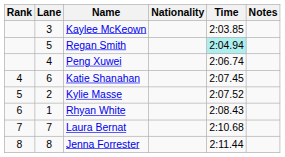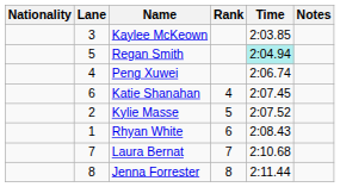 <table class="wikitable sortable" style="text-align:center">
 <tr>
-<th>Rank</th>
+<th>Nationality</th>
 <th>Lane</th>
 <th>Name</th>
-<th>Nationality</th>
+<th>Rank</th>
 <th>Time</th>
 <th>Notes</th>
 </tr>
 <tr>
-<td></td>
+<td align=left></td>
 <td>3</td>
 <td align=left><a href='#'>Kaylee McKeown</a></td>
-<td align=left></td>
+<td></td>
 <td>2:03.85</td>
 <td></td>
 </tr>
 <tr>
-<td></td>
+<td align=left></td>
 <td>5</td>
 <td align=left><a href='#'>Regan Smith</a></td>
-<td align=left></td>
+<td></td>
 <td style="background: paleturquoise;">2:04.94</td>
 <td></td>
 </tr>
 <tr>
-<td></td>
+<td align=left></td>
 <td>4</td>
 <td align=left><a href='#'>Peng Xuwei</a></td>
-<td align=left></td>
+<td></td>
 <td>2:06.74</td>
 <td></td>
 </tr>
 <tr>
-<td>4</td>
+<td align=left></td>
 <td>6</td>
 <td align=left><a href='#'>Katie Shanahan</a></td>
-<td align=left></td>
+<td>4</td>
 <td>2:07.45</td>
 <td></td>
 </tr>
 <tr>
-<td>5</td>
+<td align=left></td>
 <td>2</td>
 <td align=left><a href='#'>Kylie Masse</a></td>
-<td align=left></td>
+<td>5</td>
 <td>2:07.52</td>
 <td></td>
 </tr>
 <tr>
-<td>6</td>
+<td align=left></td>
 <td>1</td>
 <td align=left><a href='#'>Rhyan White</a></td>
-<td align=left></td>
+<td>6</td>
 <td>2:08.43</td>
 <td></td>
 </tr>
 <tr>
-<td>7</td>
+<td align=left></td>
 <td>7</td>
 <td align=left><a href='#'>Laura Bernat</a></td>
-<td align=left></td>
+<td>7</td>
 <td>2:10.68</td>
 <td></td>
 </tr>
 <tr>
-<td>8</td>
+<td align=left></td>
 <td>8</td>
 <td align=left><a href='#'>Jenna Forrester</a></td>
-<td align=left></td>
+<td>8</td>
 <td>2:11.44</td>
 <td></td>
 </tr>
 </table>
